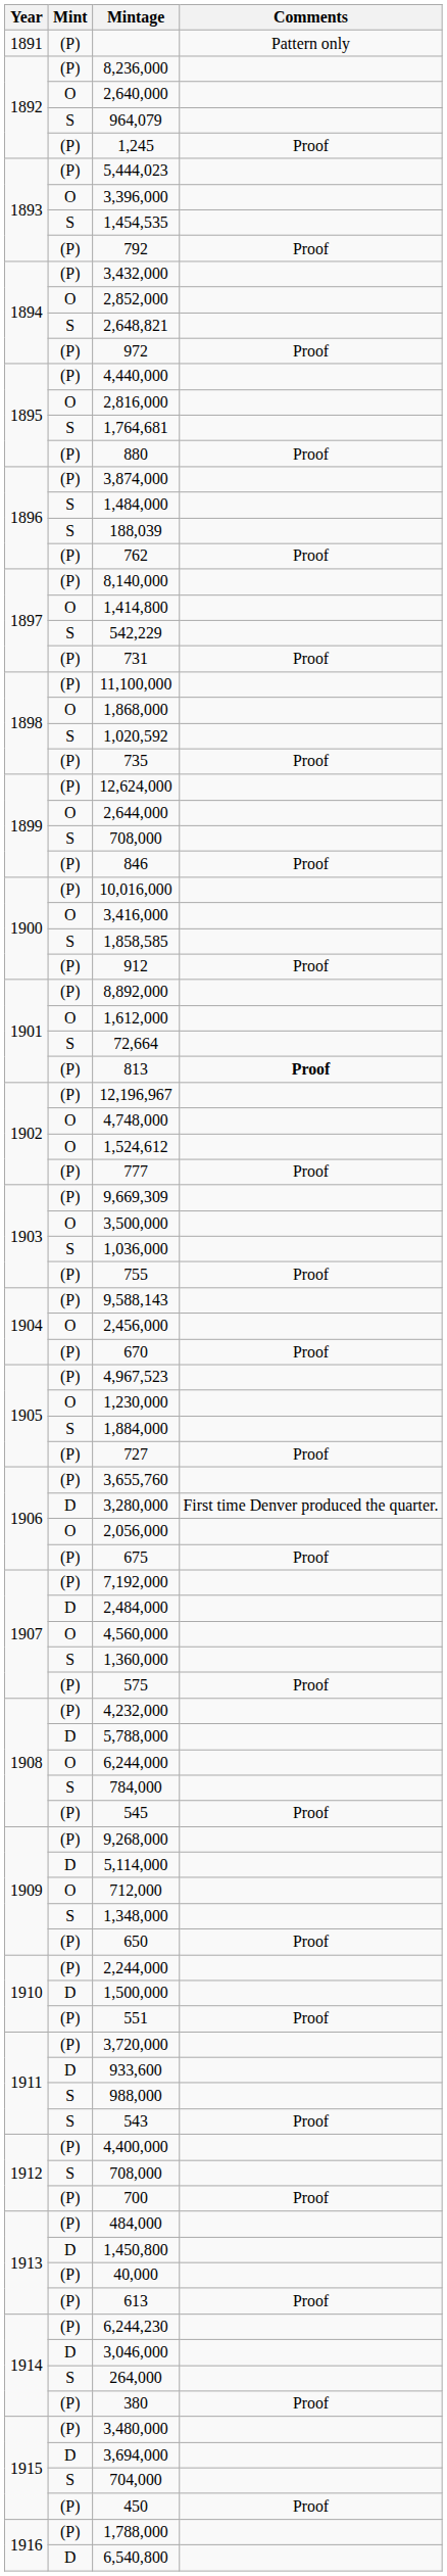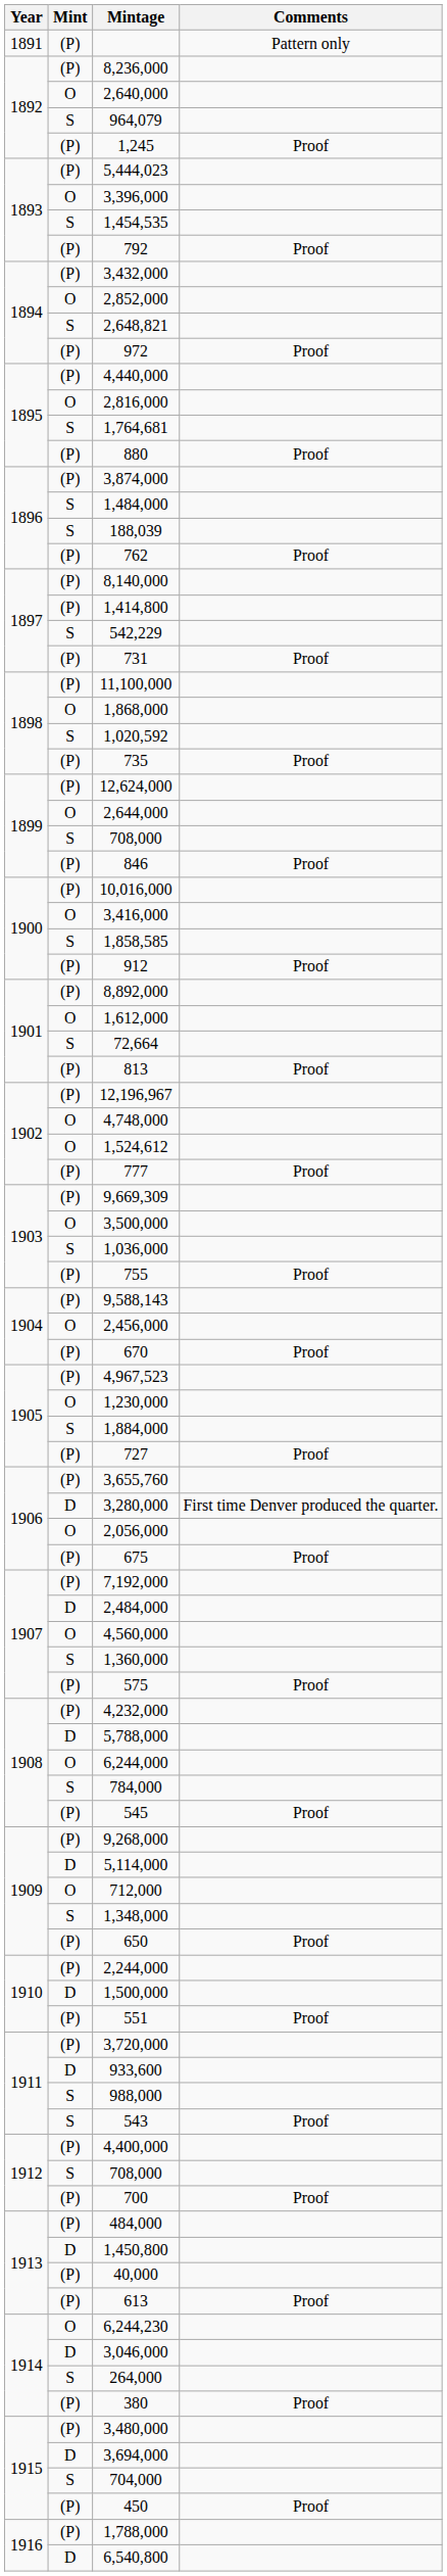 <table class="wikitable sortable" style="min-width:65%; text-align:center;">
 <tr>
 <th width="10%">Year</th>
 <th width="10%">Mint</th>
 <th width="20%">Mintage</th>
 <th width="60%">Comments</th>
 </tr>
 <tr>
 <td>1891</td>
 <td>(P)</td>
 <td></td>
 <td>Pattern only</td>
 </tr>
 <tr>
 <td rowspan="4">1892</td>
 <td>(P)</td>
 <td>8,236,000</td>
 <td></td>
 </tr>
 <tr>
 <td>O</td>
 <td>2,640,000</td>
 <td></td>
 </tr>
 <tr>
 <td>S</td>
 <td>964,079</td>
 <td></td>
 </tr>
 <tr>
 <td>(P)</td>
 <td>1,245</td>
 <td>Proof</td>
 </tr>
 <tr>
 <td rowspan="4">1893</td>
 <td>(P)</td>
 <td>5,444,023</td>
 <td></td>
 </tr>
 <tr>
 <td>O</td>
 <td>3,396,000</td>
 <td></td>
 </tr>
 <tr>
 <td>S</td>
 <td>1,454,535</td>
 <td></td>
 </tr>
 <tr>
 <td>(P)</td>
 <td>792</td>
 <td>Proof</td>
 </tr>
 <tr>
 <td rowspan="4">1894</td>
 <td>(P)</td>
 <td>3,432,000</td>
 <td></td>
 </tr>
 <tr>
 <td>O</td>
 <td>2,852,000</td>
 <td></td>
 </tr>
 <tr>
 <td>S</td>
 <td>2,648,821</td>
 <td></td>
 </tr>
 <tr>
 <td>(P)</td>
 <td>972</td>
 <td>Proof</td>
 </tr>
 <tr>
 <td rowspan="4">1895</td>
 <td>(P)</td>
 <td>4,440,000</td>
 <td></td>
 </tr>
 <tr>
 <td>O</td>
 <td>2,816,000</td>
 <td></td>
 </tr>
 <tr>
 <td>S</td>
 <td>1,764,681</td>
 <td></td>
 </tr>
 <tr>
 <td>(P)</td>
 <td>880</td>
 <td>Proof</td>
 </tr>
 <tr>
 <td rowspan="4">1896</td>
 <td>(P)</td>
 <td>3,874,000</td>
 <td></td>
 </tr>
 <tr>
 <td>S</td>
 <td>1,484,000</td>
 <td></td>
 </tr>
 <tr>
 <td>S</td>
 <td>188,039</td>
 <td></td>
 </tr>
 <tr>
 <td>(P)</td>
 <td>762</td>
 <td>Proof</td>
 </tr>
 <tr>
 <td rowspan="4">1897</td>
 <td>(P)</td>
 <td>8,140,000</td>
 <td></td>
 </tr>
 <tr>
-<td>O</td>
+<td>(P)</td>
 <td>1,414,800</td>
 <td></td>
 </tr>
 <tr>
 <td>S</td>
 <td>542,229</td>
 <td></td>
 </tr>
 <tr>
 <td>(P)</td>
 <td>731</td>
 <td>Proof</td>
 </tr>
 <tr>
 <td rowspan="4">1898</td>
 <td>(P)</td>
 <td>11,100,000</td>
 <td></td>
 </tr>
 <tr>
 <td>O</td>
 <td>1,868,000</td>
 <td></td>
 </tr>
 <tr>
 <td>S</td>
 <td>1,020,592</td>
 <td></td>
 </tr>
 <tr>
 <td>(P)</td>
 <td>735</td>
 <td>Proof</td>
 </tr>
 <tr>
 <td rowspan="4">1899</td>
 <td>(P)</td>
 <td>12,624,000</td>
 <td></td>
 </tr>
 <tr>
 <td>O</td>
 <td>2,644,000</td>
 <td></td>
 </tr>
 <tr>
 <td>S</td>
 <td>708,000</td>
 <td></td>
 </tr>
 <tr>
 <td>(P)</td>
 <td>846</td>
 <td>Proof</td>
 </tr>
 <tr>
 <td rowspan="4">1900</td>
 <td>(P)</td>
 <td>10,016,000</td>
 <td></td>
 </tr>
 <tr>
 <td>O</td>
 <td>3,416,000</td>
 <td></td>
 </tr>
 <tr>
 <td>S</td>
 <td>1,858,585</td>
 <td></td>
 </tr>
 <tr>
 <td>(P)</td>
 <td>912</td>
 <td>Proof</td>
 </tr>
 <tr>
 <td rowspan="4">1901</td>
 <td>(P)</td>
 <td>8,892,000</td>
 <td></td>
 </tr>
 <tr>
 <td>O</td>
 <td>1,612,000</td>
 <td></td>
 </tr>
 <tr>
 <td>S</td>
 <td>72,664</td>
 <td></td>
 </tr>
 <tr>
 <td>(P)</td>
 <td>813</td>
-<td><strong>Proof</strong></td>
+<td>Proof</td>
 </tr>
 <tr>
 <td rowspan="4">1902</td>
 <td>(P)</td>
 <td>12,196,967</td>
 <td></td>
 </tr>
 <tr>
 <td>O</td>
 <td>4,748,000</td>
 <td></td>
 </tr>
 <tr>
 <td>O</td>
 <td>1,524,612</td>
 <td></td>
 </tr>
 <tr>
 <td>(P)</td>
 <td>777</td>
 <td>Proof</td>
 </tr>
 <tr>
 <td rowspan="4">1903</td>
 <td>(P)</td>
 <td>9,669,309</td>
 <td></td>
 </tr>
 <tr>
 <td>O</td>
 <td>3,500,000</td>
 <td></td>
 </tr>
 <tr>
 <td>S</td>
 <td>1,036,000</td>
 <td></td>
 </tr>
 <tr>
 <td>(P)</td>
 <td>755</td>
 <td>Proof</td>
 </tr>
 <tr>
 <td rowspan="3">1904</td>
 <td>(P)</td>
 <td>9,588,143</td>
 <td></td>
 </tr>
 <tr>
 <td>O</td>
 <td>2,456,000</td>
 <td></td>
 </tr>
 <tr>
 <td>(P)</td>
 <td>670</td>
 <td>Proof</td>
 </tr>
 <tr>
 <td rowspan="4">1905</td>
 <td>(P)</td>
 <td>4,967,523</td>
 <td></td>
 </tr>
 <tr>
 <td>O</td>
 <td>1,230,000</td>
 <td></td>
 </tr>
 <tr>
 <td>S</td>
 <td>1,884,000</td>
 <td></td>
 </tr>
 <tr>
 <td>(P)</td>
 <td>727</td>
 <td>Proof</td>
 </tr>
 <tr>
 <td rowspan="4">1906</td>
 <td>(P)</td>
 <td>3,655,760</td>
 <td></td>
 </tr>
 <tr>
 <td>D</td>
 <td>3,280,000</td>
 <td>First time Denver produced the quarter.</td>
 </tr>
 <tr>
 <td>O</td>
 <td>2,056,000</td>
 <td></td>
 </tr>
 <tr>
 <td>(P)</td>
 <td>675</td>
 <td>Proof</td>
 </tr>
 <tr>
 <td rowspan="5">1907</td>
 <td>(P)</td>
 <td>7,192,000</td>
 <td></td>
 </tr>
 <tr>
 <td>D</td>
 <td>2,484,000</td>
 <td></td>
 </tr>
 <tr>
 <td>O</td>
 <td>4,560,000</td>
 <td></td>
 </tr>
 <tr>
 <td>S</td>
 <td>1,360,000</td>
 <td></td>
 </tr>
 <tr>
 <td>(P)</td>
 <td>575</td>
 <td>Proof</td>
 </tr>
 <tr>
 <td rowspan="5">1908</td>
 <td>(P)</td>
 <td>4,232,000</td>
 <td></td>
 </tr>
 <tr>
 <td>D</td>
 <td>5,788,000</td>
 <td></td>
 </tr>
 <tr>
 <td>O</td>
 <td>6,244,000</td>
 <td></td>
 </tr>
 <tr>
 <td>S</td>
 <td>784,000</td>
 <td></td>
 </tr>
 <tr>
 <td>(P)</td>
 <td>545</td>
 <td>Proof</td>
 </tr>
 <tr>
 <td rowspan="5">1909</td>
 <td>(P)</td>
 <td>9,268,000</td>
 <td></td>
 </tr>
 <tr>
 <td>D</td>
 <td>5,114,000</td>
 <td></td>
 </tr>
 <tr>
 <td>O</td>
 <td>712,000</td>
 <td></td>
 </tr>
 <tr>
 <td>S</td>
 <td>1,348,000</td>
 <td></td>
 </tr>
 <tr>
 <td>(P)</td>
 <td>650</td>
 <td>Proof</td>
 </tr>
 <tr>
 <td rowspan="3">1910</td>
 <td>(P)</td>
 <td>2,244,000</td>
 <td></td>
 </tr>
 <tr>
 <td>D</td>
 <td>1,500,000</td>
 <td></td>
 </tr>
 <tr>
 <td>(P)</td>
 <td>551</td>
 <td>Proof</td>
 </tr>
 <tr>
 <td rowspan="4">1911</td>
 <td>(P)</td>
 <td>3,720,000</td>
 <td></td>
 </tr>
 <tr>
 <td>D</td>
 <td>933,600</td>
 <td></td>
 </tr>
 <tr>
 <td>S</td>
 <td>988,000</td>
 <td></td>
 </tr>
 <tr>
 <td>S</td>
 <td>543</td>
 <td>Proof</td>
 </tr>
 <tr>
 <td rowspan="3">1912</td>
 <td>(P)</td>
 <td>4,400,000</td>
 <td></td>
 </tr>
 <tr>
 <td>S</td>
 <td>708,000</td>
 <td></td>
 </tr>
 <tr>
 <td>(P)</td>
 <td>700</td>
 <td>Proof</td>
 </tr>
 <tr>
 <td rowspan="4">1913</td>
 <td>(P)</td>
 <td>484,000</td>
 <td></td>
 </tr>
 <tr>
 <td>D</td>
 <td>1,450,800</td>
 <td></td>
 </tr>
 <tr>
 <td>(P)</td>
 <td>40,000</td>
 <td></td>
 </tr>
 <tr>
 <td>(P)</td>
 <td>613</td>
 <td>Proof</td>
 </tr>
 <tr>
 <td rowspan="4">1914</td>
-<td>(P)</td>
+<td>O</td>
 <td>6,244,230</td>
 <td></td>
 </tr>
 <tr>
 <td>D</td>
 <td>3,046,000</td>
 <td></td>
 </tr>
 <tr>
 <td>S</td>
 <td>264,000</td>
 <td></td>
 </tr>
 <tr>
 <td>(P)</td>
 <td>380</td>
 <td>Proof</td>
 </tr>
 <tr>
 <td rowspan="4">1915</td>
 <td>(P)</td>
 <td>3,480,000</td>
 <td></td>
 </tr>
 <tr>
 <td>D</td>
 <td>3,694,000</td>
 <td></td>
 </tr>
 <tr>
 <td>S</td>
 <td>704,000</td>
 <td></td>
 </tr>
 <tr>
 <td>(P)</td>
 <td>450</td>
 <td>Proof</td>
 </tr>
 <tr>
 <td rowspan="2">1916</td>
 <td>(P)</td>
 <td>1,788,000</td>
 <td></td>
 </tr>
 <tr>
 <td>D</td>
 <td>6,540,800</td>
 <td></td>
 </tr>
 </table>
